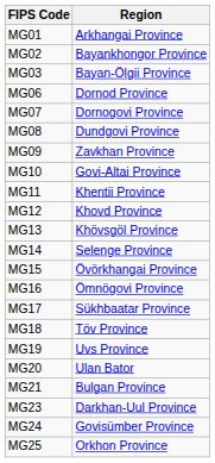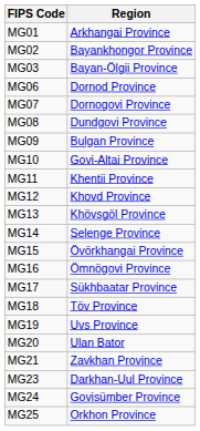 <table class="wikitable">
 <tr>
 <th>FIPS Code</th>
 <th>Region</th>
 </tr>
 <tr>
 <td>MG01</td>
 <td><a href='#'>Arkhangai Province</a></td>
 </tr>
 <tr>
 <td>MG02</td>
 <td><a href='#'>Bayankhongor Province</a></td>
 </tr>
 <tr>
 <td>MG03</td>
 <td><a href='#'>Bayan-Ölgii Province</a></td>
 </tr>
 <tr>
 <td>MG06</td>
 <td><a href='#'>Dornod Province</a></td>
 </tr>
 <tr>
 <td>MG07</td>
 <td><a href='#'>Dornogovi Province</a></td>
 </tr>
 <tr>
 <td>MG08</td>
 <td><a href='#'>Dundgovi Province</a></td>
 </tr>
 <tr>
 <td>MG09</td>
-<td><a href='#'>Zavkhan Province</a></td>
+<td><a href='#'>Bulgan Province</a></td>
 </tr>
 <tr>
 <td>MG10</td>
 <td><a href='#'>Govi-Altai Province</a></td>
 </tr>
 <tr>
 <td>MG11</td>
 <td><a href='#'>Khentii Province</a></td>
 </tr>
 <tr>
 <td>MG12</td>
 <td><a href='#'>Khovd Province</a></td>
 </tr>
 <tr>
 <td>MG13</td>
 <td><a href='#'>Khövsgöl Province</a></td>
 </tr>
 <tr>
 <td>MG14</td>
 <td><a href='#'>Selenge Province</a></td>
 </tr>
 <tr>
 <td>MG15</td>
 <td><a href='#'>Övörkhangai Province</a></td>
 </tr>
 <tr>
 <td>MG16</td>
 <td><a href='#'>Ömnögovi Province</a></td>
 </tr>
 <tr>
 <td>MG17</td>
 <td><a href='#'>Sükhbaatar Province</a></td>
 </tr>
 <tr>
 <td>MG18</td>
 <td><a href='#'>Töv Province</a></td>
 </tr>
 <tr>
 <td>MG19</td>
 <td><a href='#'>Uvs Province</a></td>
 </tr>
 <tr>
 <td>MG20</td>
 <td><a href='#'>Ulan Bator</a></td>
 </tr>
 <tr>
 <td>MG21</td>
-<td><a href='#'>Bulgan Province</a></td>
+<td><a href='#'>Zavkhan Province</a></td>
 </tr>
 <tr>
 <td>MG23</td>
 <td><a href='#'>Darkhan-Uul Province</a></td>
 </tr>
 <tr>
 <td>MG24</td>
 <td><a href='#'>Govisümber Province</a></td>
 </tr>
 <tr>
 <td>MG25</td>
 <td><a href='#'>Orkhon Province</a></td>
 </tr>
 </table>
